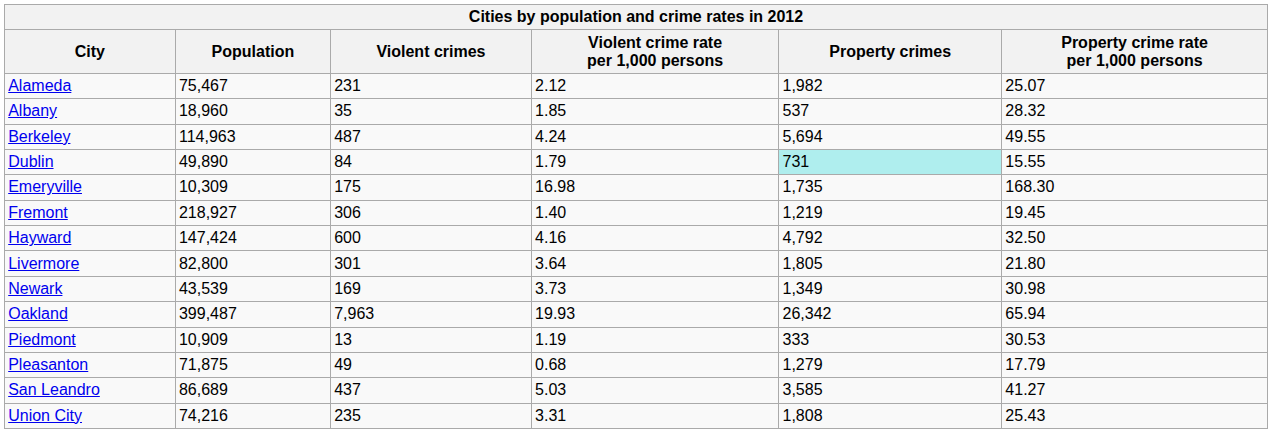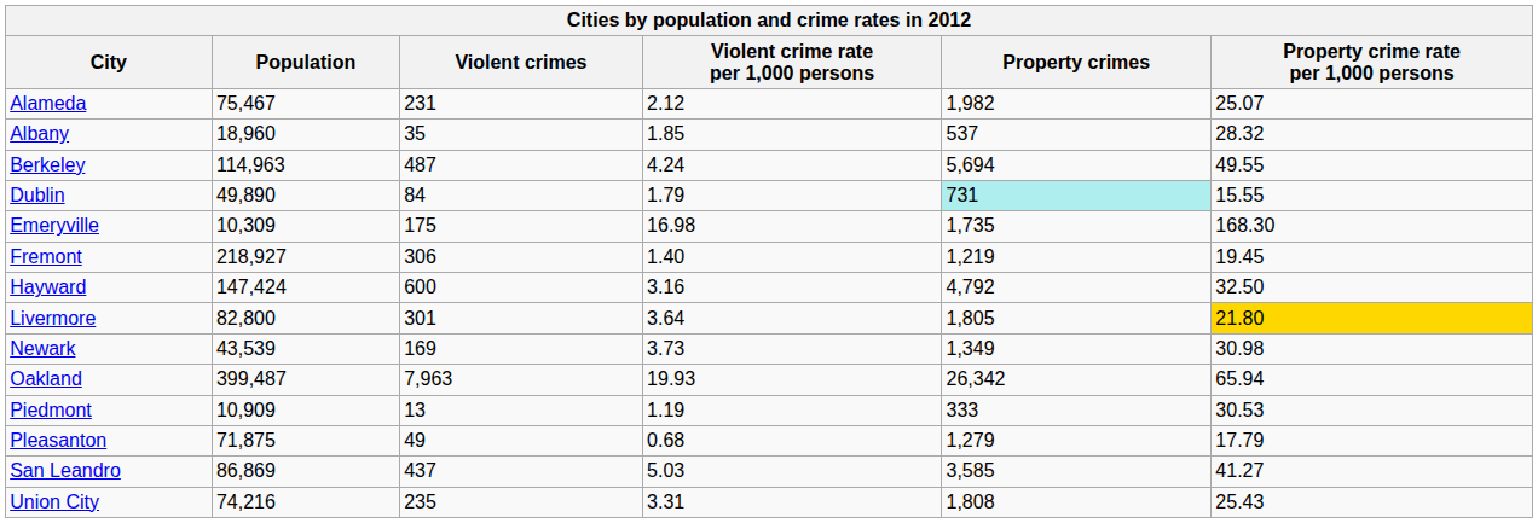 <table class="wikitable collapsible collapsed sortable" style="width: 100%;">
 <tr>
 <th colspan="9">Cities by population and crime rates in 2012</th>
 </tr>
 <tr>
 <th>City</th>
 <th data-sort-type="number">Population</th>
 <th data-sort-type="number">Violent crimes</th>
 <th data-sort-type="number">Violent crime rate<br>per 1,000 persons</th>
 <th data-sort-type="number">Property crimes</th>
 <th data-sort-type="number">Property crime rate<br>per 1,000 persons</th>
 </tr>
 <tr>
 <td><a href='#'>Alameda</a></td>
 <td>75,467</td>
 <td>231</td>
 <td>2.12</td>
 <td>1,982</td>
 <td>25.07</td>
 </tr>
 <tr>
 <td><a href='#'>Albany</a></td>
 <td>18,960</td>
 <td>35</td>
 <td>1.85</td>
 <td>537</td>
 <td>28.32</td>
 </tr>
 <tr>
 <td><a href='#'>Berkeley</a></td>
 <td>114,963</td>
 <td>487</td>
 <td>4.24</td>
 <td>5,694</td>
 <td>49.55</td>
 </tr>
 <tr>
 <td><a href='#'>Dublin</a></td>
 <td>49,890</td>
 <td>84</td>
 <td>1.79</td>
 <td style="background: paleturquoise;">731</td>
 <td>15.55</td>
 </tr>
 <tr>
 <td><a href='#'>Emeryville</a></td>
 <td>10,309</td>
 <td>175</td>
 <td>16.98</td>
 <td>1,735</td>
 <td>168.30</td>
 </tr>
 <tr>
 <td><a href='#'>Fremont</a></td>
 <td>218,927</td>
 <td>306</td>
 <td>1.40</td>
 <td>1,219</td>
 <td>19.45</td>
 </tr>
 <tr>
 <td><a href='#'>Hayward</a></td>
 <td>147,424</td>
 <td>600</td>
-<td>4.16</td>
+<td>3.16</td>
 <td>4,792</td>
 <td>32.50</td>
 </tr>
 <tr>
 <td><a href='#'>Livermore</a></td>
 <td>82,800</td>
 <td>301</td>
 <td>3.64</td>
 <td>1,805</td>
-<td>21.80</td>
+<td style="background: gold;">21.80</td>
 </tr>
 <tr>
 <td><a href='#'>Newark</a></td>
 <td>43,539</td>
 <td>169</td>
 <td>3.73</td>
 <td>1,349</td>
 <td>30.98</td>
 </tr>
 <tr>
 <td><a href='#'>Oakland</a></td>
 <td>399,487</td>
 <td>7,963</td>
 <td>19.93</td>
 <td>26,342</td>
 <td>65.94</td>
 </tr>
 <tr>
 <td><a href='#'>Piedmont</a></td>
 <td>10,909</td>
 <td>13</td>
 <td>1.19</td>
 <td>333</td>
 <td>30.53</td>
 </tr>
 <tr>
 <td><a href='#'>Pleasanton</a></td>
 <td>71,875</td>
 <td>49</td>
 <td>0.68</td>
 <td>1,279</td>
 <td>17.79</td>
 </tr>
 <tr>
 <td><a href='#'>San Leandro</a></td>
-<td>86,689</td>
+<td>86,869</td>
 <td>437</td>
 <td>5.03</td>
 <td>3,585</td>
 <td>41.27</td>
 </tr>
 <tr>
 <td><a href='#'>Union City</a></td>
 <td>74,216</td>
 <td>235</td>
 <td>3.31</td>
 <td>1,808</td>
 <td>25.43</td>
 </tr>
 </table>
